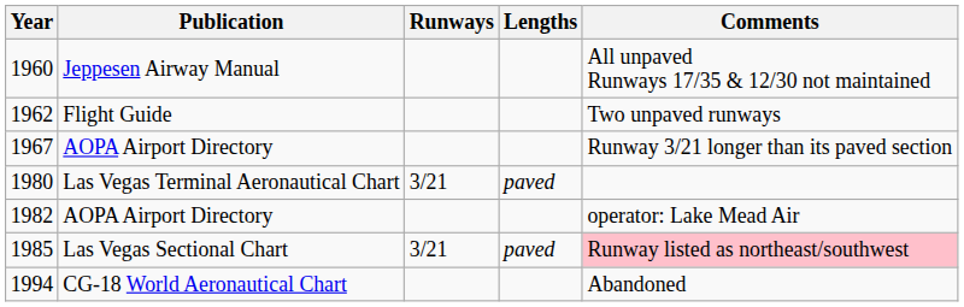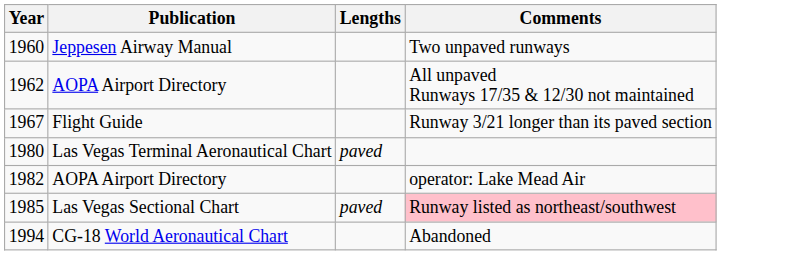 <table class="wikitable">
 <tr>
 <th>Year</th>
 <th>Publication</th>
-<th>Runways</th>
 <th>Lengths</th>
 <th>Comments</th>
 </tr>
 <tr>
 <td>1960</td>
 <td><a href='#'>Jeppesen</a> Airway Manual</td>
 <td></td>
+<td>Two unpaved runways</td>
+</tr>
+<tr>
+<td>1962</td>
+<td><a href='#'>AOPA</a> Airport Directory</td>
 <td></td>
 <td>All unpaved<br>Runways 17/35 & 12/30 not maintained</td>
 </tr>
 <tr>
-<td>1962</td>
+<td>1967</td>
 <td>Flight Guide</td>
-<td></td>
-<td></td>
-<td>Two unpaved runways</td>
-</tr>
-<tr>
-<td>1967</td>
-<td><a href='#'>AOPA</a> Airport Directory</td>
-<td></td>
 <td></td>
 <td>Runway 3/21 longer than its paved section</td>
 </tr>
 <tr>
 <td>1980</td>
 <td>Las Vegas Terminal Aeronautical Chart</td>
-<td>3/21</td>
 <td {{ubl> <em>paved</em></td>
 <td></td>
 </tr>
 <tr>
 <td>1982</td>
 <td>AOPA Airport Directory</td>
 <td></td>
-<td></td>
 <td>operator: Lake Mead Air</td>
 </tr>
 <tr>
 <td>1985</td>
 <td>Las Vegas Sectional Chart</td>
-<td>3/21</td>
 <td> <em>paved</em></td>
 <td style="background: pink;">Runway listed as northeast/southwest</td>
 </tr>
 <tr>
 <td>1994</td>
 <td>CG-18 <a href='#'>World Aeronautical Chart</a></td>
 <td></td>
-<td></td>
 <td>Abandoned</td>
 </tr>
 </table>
